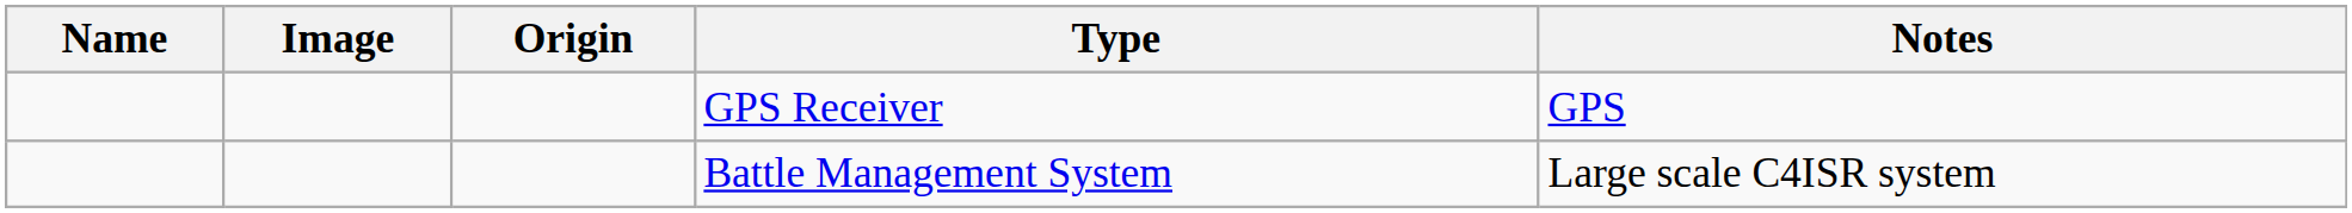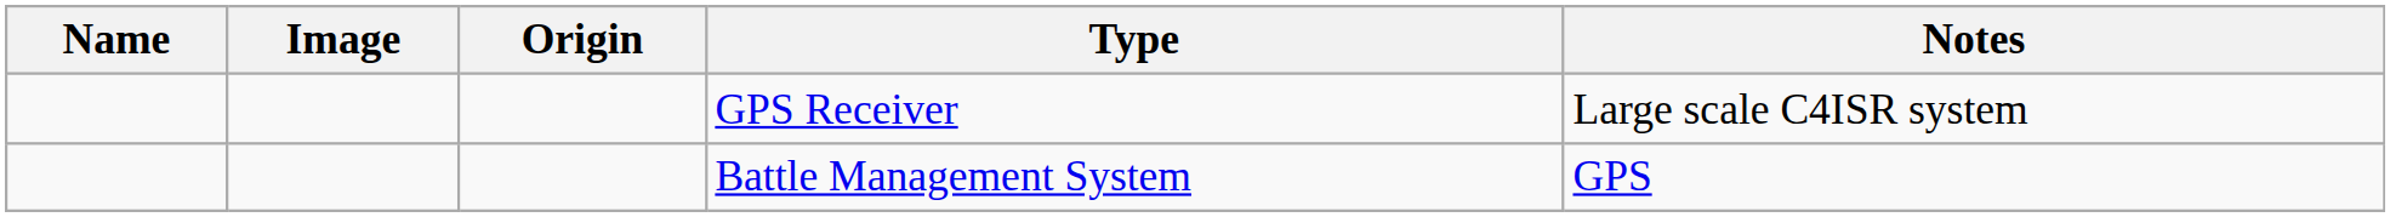 <table class="wikitable" style="width:100%;">
 <tr>
 <th>Name</th>
 <th>Image</th>
 <th>Origin</th>
 <th>Type</th>
 <th>Notes</th>
 </tr>
 <tr>
 <td></td>
 <td></td>
 <td></td>
 <td><a href='#'>GPS Receiver</a></td>
-<td><a href='#'>GPS</a></td>
+<td>Large scale C4ISR system</td>
 </tr>
 <tr>
 <td></td>
 <td></td>
 <td></td>
 <td><a href='#'>Battle Management System</a></td>
-<td>Large scale C4ISR system</td>
+<td><a href='#'>GPS</a></td>
 </tr>
 </table>
